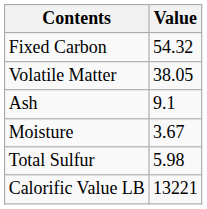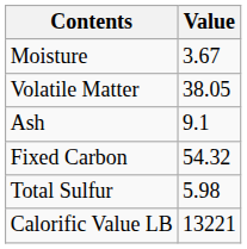 <table class="wikitable">
 <tr>
 <th>Contents</th>
 <th>Value</th>
 </tr>
 <tr>
-<td>Fixed Carbon</td>
-<td>54.32</td>
+<td>Moisture</td>
+<td>3.67</td>
 </tr>
 <tr>
 <td>Volatile Matter</td>
 <td>38.05</td>
 </tr>
 <tr>
 <td>Ash</td>
 <td>9.1</td>
 </tr>
 <tr>
-<td>Moisture</td>
-<td>3.67</td>
+<td>Fixed Carbon</td>
+<td>54.32</td>
 </tr>
 <tr>
 <td>Total Sulfur</td>
 <td>5.98</td>
 </tr>
 <tr>
 <td>Calorific Value LB</td>
 <td>13221</td>
 </tr>
 </table>
